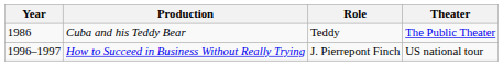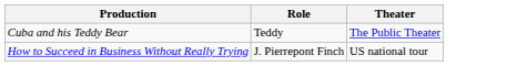 <table class="wikitable plainrowheaders sortable" style="margin-right: 0;">
 <tr>
-<th scope="col">Year</th>
 <th scope="col">Production</th>
 <th scope="col">Role</th>
 <th scope="col">Theater</th>
 </tr>
 <tr>
-<td>1986</td>
 <td><em>Cuba and his Teddy Bear</em></td>
 <td>Teddy</td>
 <td><a href='#'>The Public Theater</a></td>
 </tr>
 <tr>
-<td>1996–1997</td>
 <td><em><a href='#'>How to Succeed in Business Without Really Trying</a></em></td>
 <td>J. Pierrepont Finch</td>
 <td>US national tour</td>
 </tr>
 </table>
